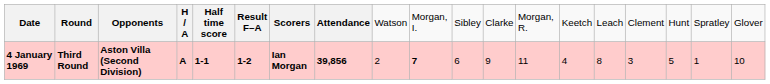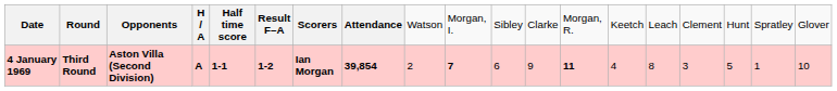 <table class="wikitable">
 <tr>
 <th><strong>Date</strong></th>
 <th><strong>Round</strong></th>
 <th><strong>Opponents</strong></th>
 <th><strong>H / A</strong></th>
 <th><strong>Half time score</strong></th>
 <th><strong>Result</strong><br><strong>F–A</strong></th>
 <th><strong>Scorers</strong></th>
 <th><strong>Attendance</strong></th>
 <td>Watson</td>
 <td>Morgan, I.</td>
 <td>Sibley</td>
 <td>Clarke</td>
 <td>Morgan, R.</td>
 <td>Keetch</td>
 <td>Leach</td>
 <td>Clement</td>
 <td>Hunt</td>
 <td>Spratley</td>
 <td>Glover</td>
 </tr>
 <tr bgcolor="#ffcccc">
 <td><strong>4 January 1969</strong></td>
 <td><strong>Third Round</strong></td>
 <td><strong>Aston Villa (Second Division)</strong></td>
 <td><strong>A</strong></td>
 <td><strong>1-1</strong></td>
 <td><strong>1-2</strong></td>
 <td><strong>Ian Morgan</strong></td>
-<td><strong>39,856</strong></td>
+<td><strong>39,854</strong></td>
 <td>2</td>
 <td><strong>7</strong></td>
 <td>6</td>
 <td>9</td>
-<td>11</td>
+<td><strong>11</strong></td>
 <td>4</td>
 <td>8</td>
 <td>3</td>
 <td>5</td>
 <td>1</td>
 <td>10</td>
 </tr>
 </table>
